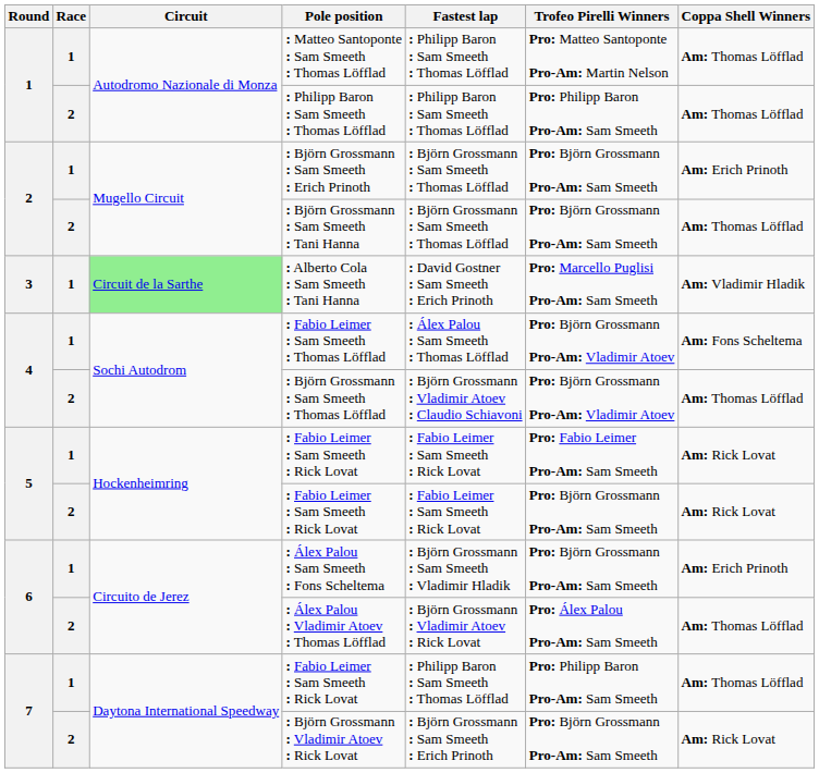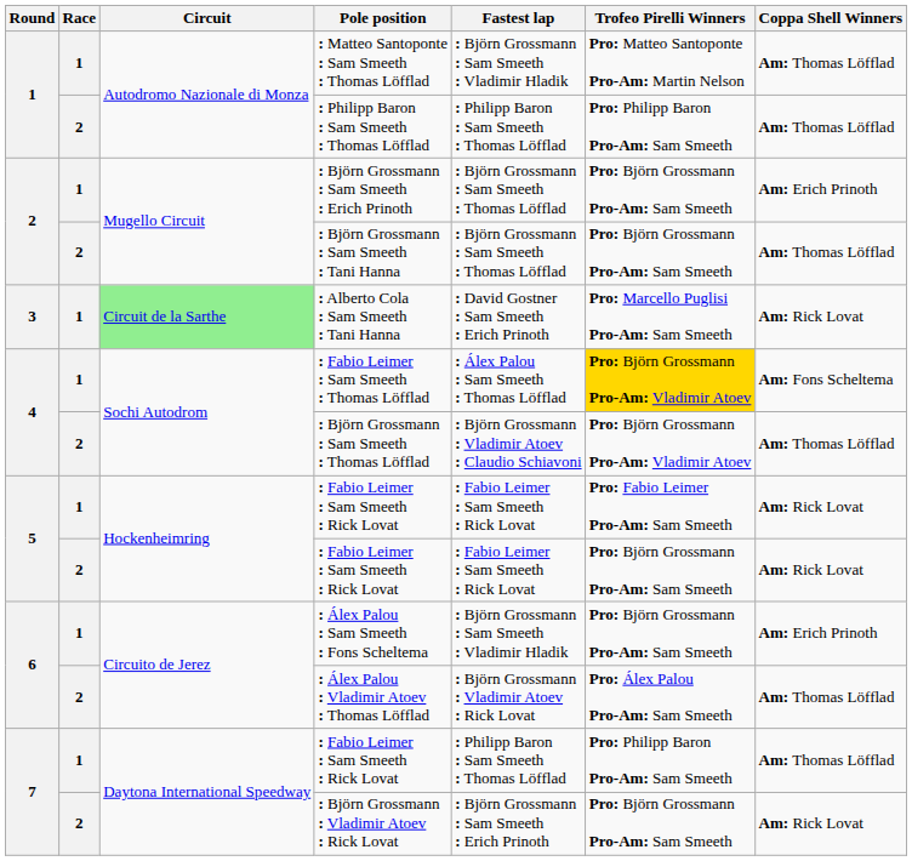 <table class="wikitable" style="font-size: 85%;">
 <tr>
 <th>Round</th>
 <th>Race</th>
 <th>Circuit</th>
 <th>Pole position</th>
 <th>Fastest lap</th>
 <th>Trofeo Pirelli Winners</th>
 <th>Coppa Shell Winners</th>
 </tr>
 <tr>
 <th rowspan=2>1</th>
 <th>1</th>
 <td rowspan=2> <a href='#'>Autodromo Nazionale di Monza</a></td>
 <td><strong>:</strong>  Matteo Santoponte<br><strong>:</strong>  Sam Smeeth<br><strong>:</strong>  Thomas Löfflad</td>
-<td><strong>:</strong>  Philipp Baron<br><strong>:</strong>  Sam Smeeth<br><strong>:</strong>  Thomas Löfflad</td>
+<td><strong>:</strong>  Björn Grossmann<br><strong>:</strong>  Sam Smeeth<br><strong>:</strong>  Vladimir Hladik</td>
 <td><strong>Pro:</strong>  Matteo Santoponte<br><br><strong>Pro-Am:</strong>  Martin Nelson<br></td>
 <td><strong>Am:</strong>  Thomas Löfflad<br></td>
 </tr>
 <tr>
 <th>2</th>
 <td><strong>:</strong>  Philipp Baron<br><strong>:</strong>  Sam Smeeth<br><strong>:</strong>  Thomas Löfflad</td>
 <td><strong>:</strong>  Philipp Baron<br><strong>:</strong>  Sam Smeeth<br><strong>:</strong>  Thomas Löfflad</td>
 <td><strong>Pro:</strong>  Philipp Baron<br><br><strong>Pro-Am:</strong>  Sam Smeeth<br></td>
 <td><strong>Am:</strong>  Thomas Löfflad<br></td>
 </tr>
 <tr>
 <th rowspan=2>2</th>
 <th>1</th>
 <td rowspan=2> <a href='#'>Mugello Circuit</a></td>
 <td><strong>:</strong>  Björn Grossmann<br><strong>:</strong>  Sam Smeeth<br><strong>:</strong>  Erich Prinoth</td>
 <td><strong>:</strong>  Björn Grossmann<br><strong>:</strong>  Sam Smeeth<br><strong>:</strong>  Thomas Löfflad</td>
 <td><strong>Pro:</strong>  Björn Grossmann<br><br><strong>Pro-Am:</strong>  Sam Smeeth<br></td>
 <td><strong>Am:</strong>  Erich Prinoth<br></td>
 </tr>
 <tr>
 <th>2</th>
 <td><strong>:</strong>  Björn Grossmann<br><strong>:</strong>  Sam Smeeth<br><strong>:</strong>  Tani Hanna</td>
 <td><strong>:</strong>  Björn Grossmann<br><strong>:</strong>  Sam Smeeth<br><strong>:</strong>  Thomas Löfflad</td>
 <td><strong>Pro:</strong>  Björn Grossmann<br><br><strong>Pro-Am:</strong>  Sam Smeeth<br></td>
 <td><strong>Am:</strong>  Thomas Löfflad<br></td>
 </tr>
 <tr>
 <th>3</th>
 <th>1</th>
 <td style="background: lightgreen;"> <a href='#'>Circuit de la Sarthe</a></td>
 <td><strong>:</strong>  Alberto Cola<br><strong>:</strong>  Sam Smeeth<br><strong>:</strong>  Tani Hanna</td>
 <td><strong>:</strong>  David Gostner<br><strong>:</strong>  Sam Smeeth<br><strong>:</strong>  Erich Prinoth</td>
 <td><strong>Pro:</strong>  <a href='#'>Marcello Puglisi</a><br><br><strong>Pro-Am:</strong>  Sam Smeeth<br></td>
-<td><strong>Am:</strong>  Vladimir Hladik<br></td>
+<td><strong>Am:</strong>  Rick Lovat<br></td>
 </tr>
 <tr>
 <th rowspan=2>4</th>
 <th>1</th>
 <td rowspan=2> <a href='#'>Sochi Autodrom</a></td>
 <td><strong>:</strong>  <a href='#'>Fabio Leimer</a><br><strong>:</strong>  Sam Smeeth<br><strong>:</strong>  Thomas Löfflad</td>
 <td><strong>:</strong>  <a href='#'>Álex Palou</a><br><strong>:</strong>  Sam Smeeth<br><strong>:</strong>  Thomas Löfflad</td>
-<td><strong>Pro:</strong>  Björn Grossmann<br><br><strong>Pro-Am:</strong>  <a href='#'>Vladimir Atoev</a><br></td>
+<td style="background: gold;"><strong>Pro:</strong>  Björn Grossmann<br><br><strong>Pro-Am:</strong>  <a href='#'>Vladimir Atoev</a><br></td>
 <td><strong>Am:</strong>  Fons Scheltema<br></td>
 </tr>
 <tr>
 <th>2</th>
 <td><strong>:</strong>  Björn Grossmann<br><strong>:</strong>  Sam Smeeth<br><strong>:</strong>  Thomas Löfflad</td>
 <td><strong>:</strong>  Björn Grossmann<br><strong>:</strong>  <a href='#'>Vladimir Atoev</a><br><strong>:</strong>  <a href='#'>Claudio Schiavoni</a></td>
 <td><strong>Pro:</strong>  Björn Grossmann<br><br><strong>Pro-Am:</strong>  <a href='#'>Vladimir Atoev</a><br></td>
 <td><strong>Am:</strong>  Thomas Löfflad<br></td>
 </tr>
 <tr>
 <th rowspan=2>5</th>
 <th>1</th>
 <td rowspan=2> <a href='#'>Hockenheimring</a></td>
 <td><strong>:</strong>  <a href='#'>Fabio Leimer</a><br><strong>:</strong>  Sam Smeeth<br><strong>:</strong>  Rick Lovat</td>
 <td><strong>:</strong>  <a href='#'>Fabio Leimer</a><br><strong>:</strong>  Sam Smeeth<br><strong>:</strong>  Rick Lovat</td>
 <td><strong>Pro:</strong>  <a href='#'>Fabio Leimer</a><br><br><strong>Pro-Am:</strong>  Sam Smeeth<br></td>
 <td><strong>Am:</strong>  Rick Lovat<br></td>
 </tr>
 <tr>
 <th>2</th>
 <td><strong>:</strong>  <a href='#'>Fabio Leimer</a><br><strong>:</strong>  Sam Smeeth<br><strong>:</strong>  Rick Lovat</td>
 <td><strong>:</strong>  <a href='#'>Fabio Leimer</a><br><strong>:</strong>  Sam Smeeth<br><strong>:</strong>  Rick Lovat</td>
 <td><strong>Pro:</strong>  Björn Grossmann<br><br><strong>Pro-Am:</strong>  Sam Smeeth<br></td>
 <td><strong>Am:</strong>  Rick Lovat<br></td>
 </tr>
 <tr>
 <th rowspan=2>6</th>
 <th>1</th>
 <td rowspan=2> <a href='#'>Circuito de Jerez</a></td>
 <td><strong>:</strong>  <a href='#'>Álex Palou</a><br><strong>:</strong>  Sam Smeeth<br><strong>:</strong>  Fons Scheltema</td>
 <td><strong>:</strong>  Björn Grossmann<br><strong>:</strong>  Sam Smeeth<br><strong>:</strong>  Vladimir Hladik</td>
 <td><strong>Pro:</strong>  Björn Grossmann<br><br><strong>Pro-Am:</strong>  Sam Smeeth<br></td>
 <td><strong>Am:</strong>  Erich Prinoth<br></td>
 </tr>
 <tr>
 <th>2</th>
 <td><strong>:</strong>  <a href='#'>Álex Palou</a><br><strong>:</strong>  <a href='#'>Vladimir Atoev</a><br><strong>:</strong>  Thomas Löfflad</td>
 <td><strong>:</strong>  Björn Grossmann<br><strong>:</strong>  <a href='#'>Vladimir Atoev</a><br><strong>:</strong>  Rick Lovat</td>
 <td><strong>Pro:</strong>  <a href='#'>Álex Palou</a><br><br><strong>Pro-Am:</strong>  Sam Smeeth<br></td>
 <td><strong>Am:</strong>  Thomas Löfflad<br></td>
 </tr>
 <tr>
 <th rowspan=2>7</th>
 <th>1</th>
 <td rowspan=2> <a href='#'>Daytona International Speedway</a></td>
 <td><strong>:</strong>  <a href='#'>Fabio Leimer</a><br><strong>:</strong>  Sam Smeeth<br><strong>:</strong>  Rick Lovat</td>
 <td><strong>:</strong>  Philipp Baron<br><strong>:</strong>  Sam Smeeth<br><strong>:</strong>  Thomas Löfflad</td>
 <td><strong>Pro:</strong>  Philipp Baron<br><br><strong>Pro-Am:</strong>  Sam Smeeth<br></td>
 <td><strong>Am:</strong>  Thomas Löfflad<br></td>
 </tr>
 <tr>
 <th>2</th>
 <td><strong>:</strong>  Björn Grossmann<br><strong>:</strong>  <a href='#'>Vladimir Atoev</a><br><strong>:</strong>  Rick Lovat</td>
 <td><strong>:</strong>  Björn Grossmann<br><strong>:</strong>  Sam Smeeth<br><strong>:</strong>  Erich Prinoth</td>
 <td><strong>Pro:</strong>  Björn Grossmann<br><br><strong>Pro-Am:</strong>  Sam Smeeth<br></td>
 <td><strong>Am:</strong>  Rick Lovat<br></td>
 </tr>
 </table>
